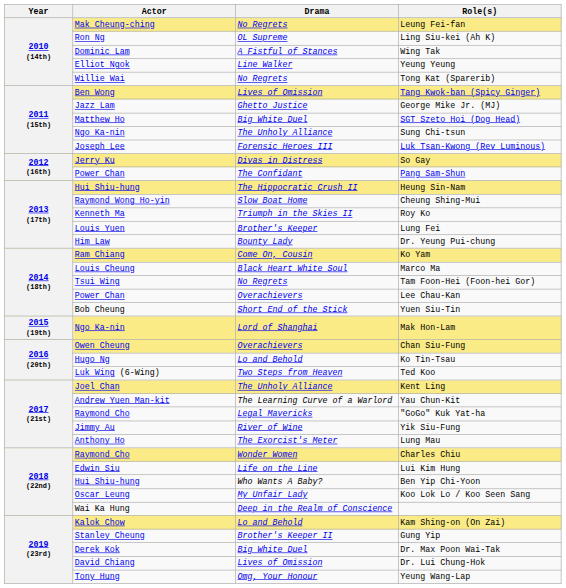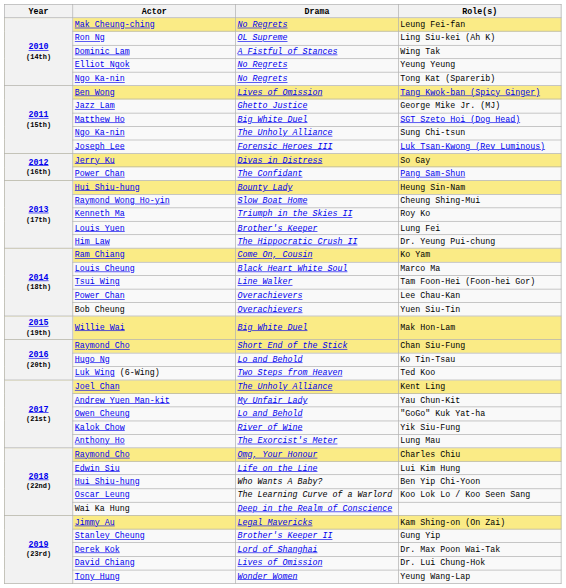 <table class="wikitable">
 <tr>
 <th width="8%">Year</th>
 <th width="19%">Actor</th>
 <th width="19%">Drama</th>
 <th width="19%">Role(s)</th>
 </tr>
 <tr style="background:#FAEB86">
 <th rowspan="5"><strong><a href='#'>2010</a></strong><br><small>(14th)</small></th>
 <td><a href='#'>Mak Cheung-ching</a> </td>
 <td><em><a href='#'>No Regrets</a></em></td>
 <td>Leung Fei-fan</td>
 </tr>
 <tr>
 <td><a href='#'>Ron Ng</a></td>
 <td><em><a href='#'>OL Supreme</a></em></td>
 <td>Ling Siu-kei (Ah K)</td>
 </tr>
 <tr>
 <td><a href='#'>Dominic Lam</a></td>
 <td><em><a href='#'>A Fistful of Stances</a></em></td>
 <td>Wing Tak</td>
 </tr>
 <tr>
 <td><a href='#'>Elliot Ngok</a></td>
-<td><em><a href='#'>Line Walker</a></em></td>
+<td><em><a href='#'>No Regrets</a></em></td>
 <td>Yeung Yeung</td>
 </tr>
 <tr>
-<td><a href='#'>Willie Wai</a> </td>
+<td><a href='#'>Ngo Ka-nin</a></td>
 <td><em><a href='#'>No Regrets</a></em></td>
 <td>Tong Kat (Sparerib)</td>
 </tr>
 <tr style="background:#FAEB86">
 <th rowspan="5"><strong><a href='#'>2011</a></strong><br><small>(15th)</small></th>
 <td><a href='#'>Ben Wong</a> </td>
 <td><em><a href='#'>Lives of Omission</a></em></td>
 <td><a href='#'>Tang Kwok-ban (Spicy Ginger)</a></td>
 </tr>
 <tr>
 <td><a href='#'>Jazz Lam</a></td>
 <td><em><a href='#'>Ghetto Justice</a></em></td>
 <td>George Mike Jr. (MJ)</td>
 </tr>
 <tr>
 <td><a href='#'>Matthew Ho</a></td>
 <td><em><a href='#'>Big White Duel</a></em></td>
 <td><a href='#'>SGT Szeto Hoi (Dog Head)</a></td>
 </tr>
 <tr>
 <td><a href='#'>Ngo Ka-nin</a></td>
 <td><em><a href='#'>The Unholy Alliance</a></em></td>
 <td>Sung Chi-tsun</td>
 </tr>
 <tr>
 <td><a href='#'>Joseph Lee</a></td>
 <td><em><a href='#'>Forensic Heroes III</a></em></td>
 <td><a href='#'>Luk Tsan-Kwong (Rev Luminous)</a></td>
 </tr>
 <tr style="background:#FAEB86">
 <th rowspan="2"><strong><a href='#'>2012</a></strong><br><small>(16th)</small></th>
 <td><a href='#'>Jerry Ku</a> </td>
 <td><em><a href='#'>Divas in Distress</a></em></td>
 <td>So Gay</td>
 </tr>
 <tr>
 <td><a href='#'>Power Chan</a></td>
 <td><em><a href='#'>The Confidant</a></em></td>
 <td><a href='#'>Pang Sam-Shun</a></td>
 </tr>
 <tr style="background:#FAEB86">
 <th rowspan="5"><strong><a href='#'>2013</a></strong><br><small>(17th)</small></th>
 <td><a href='#'>Hui Shiu-hung</a> </td>
-<td><em><a href='#'>The Hippocratic Crush II</a></em></td>
+<td><em><a href='#'>Bounty Lady</a></em></td>
 <td>Heung Sin-Nam</td>
 </tr>
 <tr>
 <td><a href='#'>Raymond Wong Ho-yin</a></td>
 <td><em><a href='#'>Slow Boat Home</a></em></td>
 <td>Cheung Shing-Mui</td>
 </tr>
 <tr>
 <td><a href='#'>Kenneth Ma</a></td>
 <td><em><a href='#'>Triumph in the Skies II</a></em></td>
 <td>Roy Ko</td>
 </tr>
 <tr>
 <td><a href='#'>Louis Yuen</a></td>
 <td><em><a href='#'>Brother's Keeper</a></em></td>
 <td>Lung Fei</td>
 </tr>
 <tr>
 <td><a href='#'>Him Law</a></td>
-<td><em><a href='#'>Bounty Lady</a></em></td>
+<td><em><a href='#'>The Hippocratic Crush II</a></em></td>
 <td>Dr. Yeung Pui-chung</td>
 </tr>
 <tr style="background:#FAEB86">
 <th rowspan="5"><strong><a href='#'>2014</a></strong><br><small>(18th)</small></th>
 <td><a href='#'>Ram Chiang</a> </td>
 <td><em><a href='#'>Come On, Cousin</a></em></td>
 <td>Ko Yam</td>
 </tr>
 <tr>
 <td><a href='#'>Louis Cheung</a></td>
 <td><em><a href='#'>Black Heart White Soul</a></em></td>
 <td>Marco Ma</td>
 </tr>
 <tr>
 <td><a href='#'>Tsui Wing</a></td>
-<td><em><a href='#'>No Regrets</a></em></td>
+<td><em><a href='#'>Line Walker</a></em></td>
 <td>Tam Foon-Hei (Foon-hei Gor)</td>
 </tr>
 <tr>
 <td><a href='#'>Power Chan</a></td>
 <td><em><a href='#'>Overachievers</a></em></td>
 <td>Lee Chau-Kan</td>
 </tr>
 <tr>
 <td>Bob Cheung</td>
-<td><em><a href='#'>Short End of the Stick</a></em></td>
+<td><em><a href='#'>Overachievers</a></em></td>
 <td>Yuen Siu-Tin</td>
 </tr>
 <tr style="background:#FAEB86">
 <th><strong><a href='#'>2015</a></strong><br><small>(19th)</small></th>
-<td><a href='#'>Ngo Ka-nin</a></td>
-<td><em><a href='#'>Lord of Shanghai</a></em></td>
+<td><a href='#'>Willie Wai</a> </td>
+<td><em><a href='#'>Big White Duel</a></em></td>
 <td>Mak Hon-Lam</td>
 </tr>
 <tr style="background:#FAEB86">
 <th rowspan="3"><strong><a href='#'>2016</a></strong><br><small>(20th)</small></th>
-<td><a href='#'>Owen Cheung</a></td>
-<td><em><a href='#'>Overachievers</a></em></td>
+<td><a href='#'>Raymond Cho</a> </td>
+<td><em><a href='#'>Short End of the Stick</a></em></td>
 <td>Chan Siu-Fung</td>
 </tr>
 <tr>
 <td><a href='#'>Hugo Ng</a></td>
 <td><em><a href='#'>Lo and Behold</a></em></td>
 <td>Ko Tin-Tsau</td>
 </tr>
 <tr>
 <td><a href='#'>Luk Wing</a> (6-Wing)</td>
 <td><em><a href='#'>Two Steps from Heaven</a></em></td>
 <td>Ted Koo</td>
 </tr>
 <tr style="background:#FAEB86">
 <th rowspan="5"><strong><a href='#'>2017</a></strong><br><small>(21st)</small></th>
 <td><a href='#'>Joel Chan</a> </td>
 <td><em><a href='#'>The Unholy Alliance</a></em></td>
 <td>Kent Ling</td>
 </tr>
 <tr>
 <td><a href='#'>Andrew Yuen Man-kit</a></td>
-<td><em>The Learning Curve of a Warlord</em></td>
+<td><em><a href='#'>My Unfair Lady</a></em></td>
 <td>Yau Chun-Kit</td>
 </tr>
 <tr>
-<td><a href='#'>Raymond Cho</a> </td>
-<td><em><a href='#'>Legal Mavericks</a></em></td>
+<td><a href='#'>Owen Cheung</a></td>
+<td><em><a href='#'>Lo and Behold</a></em></td>
 <td>"GoGo" Kuk Yat-ha</td>
 </tr>
 <tr>
-<td><a href='#'>Jimmy Au</a></td>
+<td><a href='#'>Kalok Chow</a> </td>
 <td><em><a href='#'>River of Wine</a></em></td>
 <td>Yik Siu-Fung</td>
 </tr>
 <tr>
 <td><a href='#'>Anthony Ho</a></td>
 <td><em><a href='#'>The Exorcist's Meter</a></em></td>
 <td>Lung Mau</td>
 </tr>
 <tr style="background:#FAEB86">
 <th rowspan="5"><strong><a href='#'>2018</a></strong><br><small>(22nd)</small></th>
 <td><a href='#'>Raymond Cho</a></td>
-<td><em><a href='#'>Wonder Women</a></em></td>
+<td><em><a href='#'>Omg, Your Honour</a></em></td>
 <td>Charles Chiu</td>
 </tr>
 <tr>
 <td><a href='#'>Edwin Siu</a></td>
 <td><em><a href='#'>Life on the Line</a></em></td>
 <td>Lui Kim Hung</td>
 </tr>
 <tr>
 <td><a href='#'>Hui Shiu-hung</a></td>
 <td><em>Who Wants A Baby?</em></td>
 <td>Ben Yip Chi-Yoon</td>
 </tr>
 <tr>
 <td><a href='#'>Oscar Leung</a> </td>
-<td><em><a href='#'>My Unfair Lady</a></em></td>
+<td><em>The Learning Curve of a Warlord</em></td>
 <td>Koo Lok Lo / Koo Seen Sang</td>
 </tr>
 <tr>
 <td>Wai Ka Hung</td>
 <td><em><a href='#'>Deep in the Realm of Conscience</a></em></td>
 <td></td>
 </tr>
 <tr style="background:#FAEB86">
 <th rowspan="5"><strong><a href='#'>2019</a></strong><br><small>(23rd)</small></th>
-<td><a href='#'>Kalok Chow</a> </td>
-<td><em><a href='#'>Lo and Behold</a></em></td>
+<td><a href='#'>Jimmy Au</a></td>
+<td><em><a href='#'>Legal Mavericks</a></em></td>
 <td>Kam Shing-on (On Zai)</td>
 </tr>
 <tr>
 <td><a href='#'>Stanley Cheung</a></td>
 <td><em><a href='#'>Brother's Keeper II</a></em></td>
 <td>Gung Yip</td>
 </tr>
 <tr>
 <td><a href='#'>Derek Kok</a></td>
-<td><em><a href='#'>Big White Duel</a></em></td>
+<td><em><a href='#'>Lord of Shanghai</a></em></td>
 <td>Dr. Max Poon Wai-Tak</td>
 </tr>
 <tr>
 <td><a href='#'>David Chiang</a></td>
 <td><em><a href='#'>Lives of Omission</a></em></td>
 <td>Dr. Lui Chung-Hok</td>
 </tr>
 <tr>
 <td><a href='#'>Tony Hung</a></td>
-<td><em><a href='#'>Omg, Your Honour</a></em></td>
+<td><em><a href='#'>Wonder Women</a></em></td>
 <td>Yeung Wang-Lap</td>
 </tr>
 </table>
